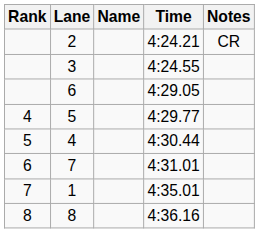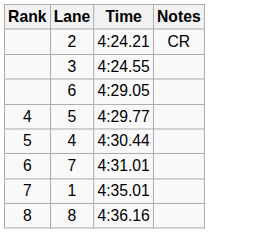 <table class="wikitable sortable" style="text-align:center">
 <tr>
 <th>Rank</th>
 <th>Lane</th>
-<th>Name</th>
 <th>Time</th>
 <th>Notes</th>
 </tr>
 <tr>
 <td></td>
 <td>2</td>
-<td align=left></td>
 <td>4:24.21</td>
 <td>CR</td>
 </tr>
 <tr>
 <td></td>
 <td>3</td>
-<td align=left></td>
 <td>4:24.55</td>
 <td></td>
 </tr>
 <tr>
 <td></td>
 <td>6</td>
-<td align=left></td>
 <td>4:29.05</td>
 <td></td>
 </tr>
 <tr>
 <td>4</td>
 <td>5</td>
-<td align=left></td>
 <td>4:29.77</td>
 <td></td>
 </tr>
 <tr>
 <td>5</td>
 <td>4</td>
-<td align=left></td>
 <td>4:30.44</td>
 <td></td>
 </tr>
 <tr>
 <td>6</td>
 <td>7</td>
-<td align=left></td>
 <td>4:31.01</td>
 <td></td>
 </tr>
 <tr>
 <td>7</td>
 <td>1</td>
-<td align=left></td>
 <td>4:35.01</td>
 <td></td>
 </tr>
 <tr>
 <td>8</td>
 <td>8</td>
-<td align=left></td>
 <td>4:36.16</td>
 <td></td>
 </tr>
 </table>
